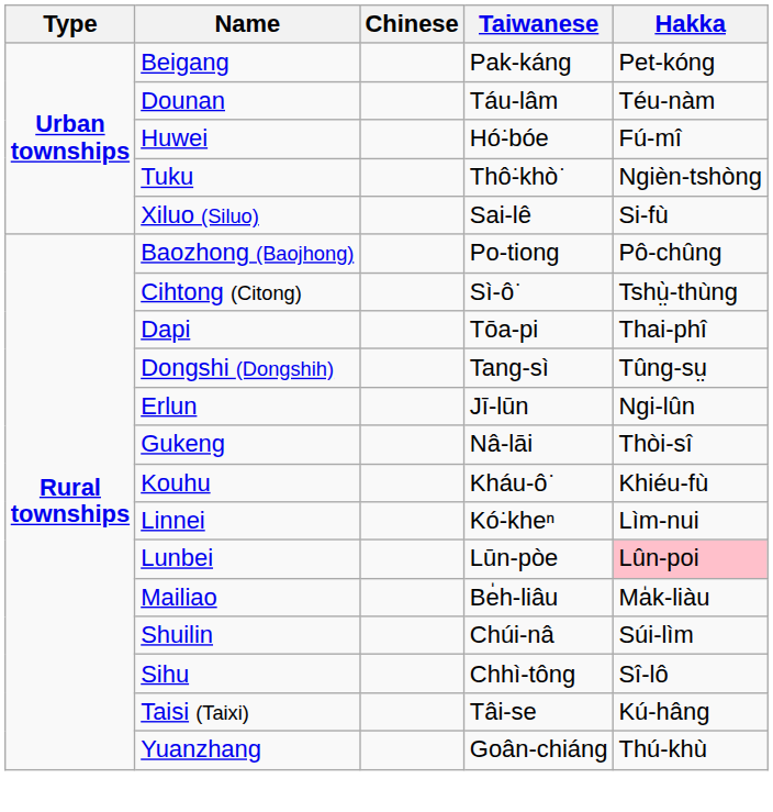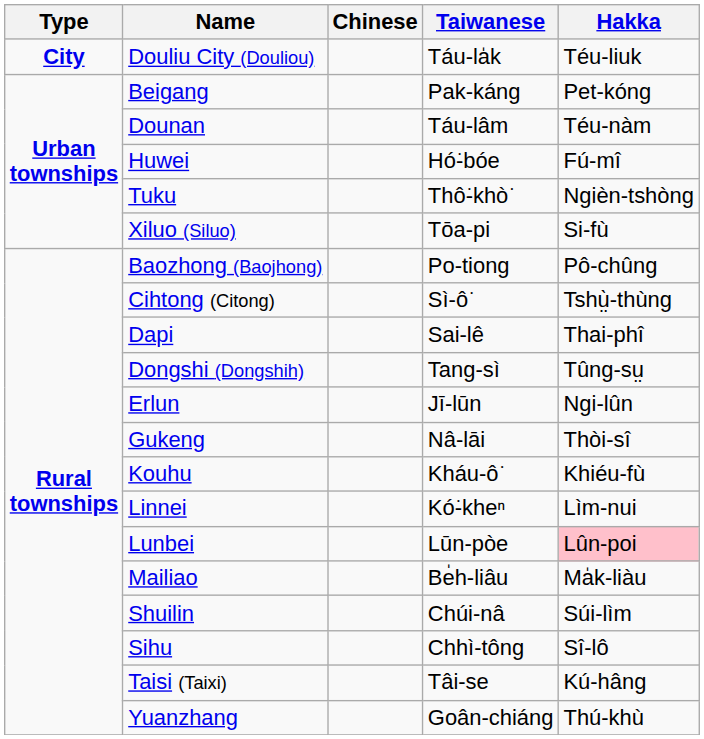 <table class=wikitable>
 <tr>
 <th>Type</th>
 <th>Name</th>
 <th>Chinese</th>
 <th><a href='#'>Taiwanese</a></th>
 <th><a href='#'>Hakka</a></th>
+</tr>
+<tr>
+<td align=center><strong><a href='#'>City</a></strong></td>
+<td><a href='#'>Douliu City <small>(Douliou)</small></a></td>
+<td></td>
+<td>Táu-la̍k</td>
+<td>Téu-liuk</td>
 </tr>
 <tr>
 <td rowspan=5 align=center><strong><a href='#'>Urban<br>townships</a></strong></td>
 <td><a href='#'>Beigang</a></td>
 <td></td>
 <td>Pak-káng</td>
 <td>Pet-kóng</td>
 </tr>
 <tr>
 <td><a href='#'>Dounan</a></td>
 <td></td>
 <td>Táu-lâm</td>
 <td>Téu-nàm</td>
 </tr>
 <tr>
 <td><a href='#'>Huwei</a></td>
 <td></td>
 <td>Hó͘-bóe</td>
 <td>Fú-mî</td>
 </tr>
 <tr>
 <td><a href='#'>Tuku</a></td>
 <td></td>
 <td>Thô͘-khò͘</td>
 <td>Ngièn-tshòng</td>
 </tr>
 <tr>
 <td><a href='#'>Xiluo <small>(Siluo)</small></a></td>
 <td></td>
-<td>Sai-lê</td>
+<td>Tōa-pi</td>
 <td>Si-fù</td>
 </tr>
 <tr>
 <td rowspan=14 align=center><strong><a href='#'>Rural<br>townships</a></strong></td>
 <td><a href='#'>Baozhong <small>(Baojhong)</small></a></td>
 <td></td>
 <td>Po-tiong</td>
 <td>Pô-chûng</td>
 </tr>
 <tr>
 <td><a href='#'>Cihtong</a> <small>(Citong)</small></td>
 <td></td>
 <td>Sì-ô͘</td>
 <td>Tshṳ̀-thùng</td>
 </tr>
 <tr>
 <td><a href='#'>Dapi</a></td>
 <td></td>
-<td>Tōa-pi</td>
+<td>Sai-lê</td>
 <td>Thai-phî</td>
 </tr>
 <tr>
 <td><a href='#'>Dongshi <small>(Dongshih)</small></a></td>
 <td></td>
 <td>Tang-sì</td>
 <td>Tûng-sṳ</td>
 </tr>
 <tr>
 <td><a href='#'>Erlun</a></td>
 <td></td>
 <td>Jī-lūn</td>
 <td>Ngi-lûn</td>
 </tr>
 <tr>
 <td><a href='#'>Gukeng</a></td>
 <td></td>
 <td>Nâ-lāi</td>
 <td>Thòi-sî</td>
 </tr>
 <tr>
 <td><a href='#'>Kouhu</a></td>
 <td></td>
 <td>Kháu-ô͘</td>
 <td>Khiéu-fù</td>
 </tr>
 <tr>
 <td><a href='#'>Linnei</a></td>
 <td></td>
 <td>Kó͘-kheⁿ</td>
 <td>Lìm-nui</td>
 </tr>
 <tr>
 <td><a href='#'>Lunbei</a></td>
 <td></td>
 <td>Lūn-pòe</td>
 <td bgcolor=pink>Lûn-poi</td>
 </tr>
 <tr>
 <td><a href='#'>Mailiao</a></td>
 <td></td>
 <td>Be̍h-liâu</td>
 <td>Ma̍k-liàu</td>
 </tr>
 <tr>
 <td><a href='#'>Shuilin</a></td>
 <td></td>
 <td>Chúi-nâ</td>
 <td>Súi-lìm</td>
 </tr>
 <tr>
 <td><a href='#'>Sihu</a></td>
 <td></td>
 <td>Chhì-tông</td>
 <td>Sî-lô</td>
 </tr>
 <tr>
 <td><a href='#'>Taisi</a> <small>(Taixi)</small></td>
 <td></td>
 <td>Tâi-se</td>
 <td>Kú-hâng</td>
 </tr>
 <tr>
 <td><a href='#'>Yuanzhang</a></td>
 <td></td>
 <td>Goân-chiáng</td>
 <td>Thú-khù</td>
 </tr>
 </table>
